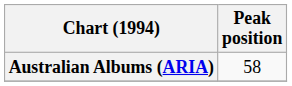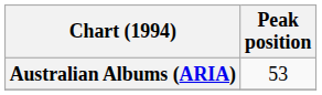 <table class="wikitable sortable plainrowheaders" style="text-align:center;">
 <tr>
 <th scope="col">Chart (1994)</th>
 <th scope="col">Peak<br>position</th>
 </tr>
 <tr>
 <th scope="row">Australian Albums (<a href='#'>ARIA</a>)</th>
-<td>58</td>
+<td>53</td>
 </tr>
 <tr>
 </tr>
 <tr>
 </tr>
 <tr>
 </tr>
 <tr>
 </tr>
 <tr>
 </tr>
 <tr>
 </tr>
 <tr>
 </tr>
 <tr>
 </tr>
 <tr>
 </tr>
 </table>
